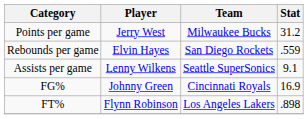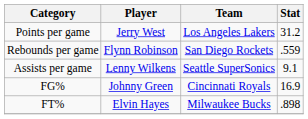 <table class="wikitable" style="text-align:center">
 <tr>
 <th>Category</th>
 <th>Player</th>
 <th>Team</th>
 <th>Stat</th>
 </tr>
 <tr>
 <td>Points per game</td>
 <td><a href='#'>Jerry West</a></td>
-<td><a href='#'>Milwaukee Bucks</a></td>
+<td><a href='#'>Los Angeles Lakers</a></td>
 <td>31.2</td>
 </tr>
 <tr>
 <td>Rebounds per game</td>
-<td><a href='#'>Elvin Hayes</a></td>
+<td><a href='#'>Flynn Robinson</a></td>
 <td><a href='#'>San Diego Rockets</a></td>
 <td>.559</td>
 </tr>
 <tr>
 <td>Assists per game</td>
 <td><a href='#'>Lenny Wilkens</a></td>
 <td><a href='#'>Seattle SuperSonics</a></td>
 <td>9.1</td>
 </tr>
 <tr>
 <td>FG%</td>
 <td><a href='#'>Johnny Green</a></td>
 <td><a href='#'>Cincinnati Royals</a></td>
 <td>16.9</td>
 </tr>
 <tr>
 <td>FT%</td>
-<td><a href='#'>Flynn Robinson</a></td>
-<td><a href='#'>Los Angeles Lakers</a></td>
+<td><a href='#'>Elvin Hayes</a></td>
+<td><a href='#'>Milwaukee Bucks</a></td>
 <td>.898</td>
 </tr>
 <tr>
 </tr>
 </table>
